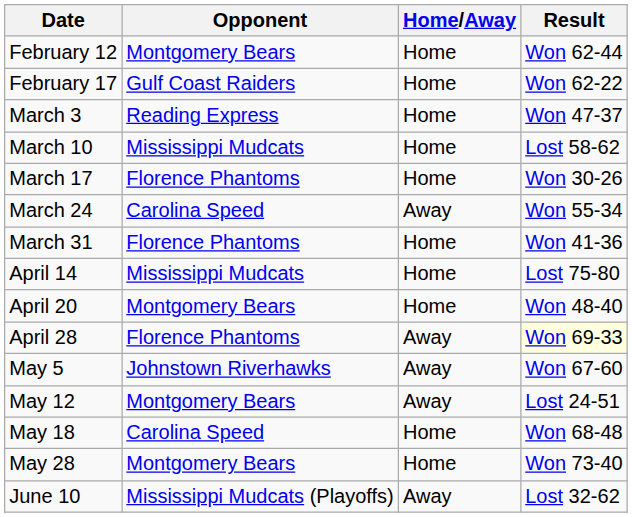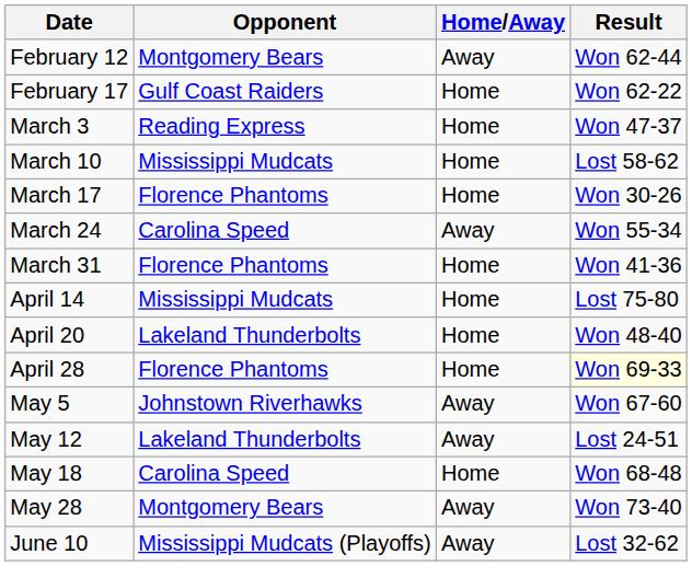 <table class="wikitable">
 <tr>
 <th>Date</th>
 <th>Opponent</th>
 <th><a href='#'>Home</a>/<a href='#'>Away</a></th>
 <th>Result</th>
 </tr>
 <tr>
 <td>February 12</td>
 <td><a href='#'>Montgomery Bears</a></td>
-<td>Home</td>
+<td>Away</td>
 <td><a href='#'>Won</a> 62-44</td>
 </tr>
 <tr>
 <td>February 17</td>
 <td><a href='#'>Gulf Coast Raiders</a></td>
 <td>Home</td>
 <td><a href='#'>Won</a> 62-22</td>
 </tr>
 <tr>
 <td>March 3</td>
 <td><a href='#'>Reading Express</a></td>
 <td>Home</td>
 <td><a href='#'>Won</a> 47-37</td>
 </tr>
 <tr>
 <td>March 10</td>
 <td><a href='#'>Mississippi Mudcats</a></td>
 <td>Home</td>
 <td><a href='#'>Lost</a> 58-62</td>
 </tr>
 <tr>
 <td>March 17</td>
 <td><a href='#'>Florence Phantoms</a></td>
 <td>Home</td>
 <td><a href='#'>Won</a> 30-26</td>
 </tr>
 <tr>
 <td>March 24</td>
 <td><a href='#'>Carolina Speed</a></td>
 <td>Away</td>
 <td><a href='#'>Won</a> 55-34</td>
 </tr>
 <tr>
 <td>March 31</td>
 <td><a href='#'>Florence Phantoms</a></td>
 <td>Home</td>
 <td><a href='#'>Won</a> 41-36</td>
 </tr>
 <tr>
 <td>April 14</td>
 <td><a href='#'>Mississippi Mudcats</a></td>
 <td>Home</td>
 <td><a href='#'>Lost</a> 75-80</td>
 </tr>
 <tr>
 <td>April 20</td>
-<td><a href='#'>Montgomery Bears</a></td>
+<td><a href='#'>Lakeland Thunderbolts</a></td>
 <td>Home</td>
 <td><a href='#'>Won</a> 48-40</td>
 </tr>
 <tr>
 <td>April 28</td>
 <td><a href='#'>Florence Phantoms</a></td>
-<td>Away</td>
+<td>Home</td>
 <td style="background: lightyellow;"><a href='#'>Won</a> 69-33</td>
 </tr>
 <tr>
 <td>May 5</td>
 <td><a href='#'>Johnstown Riverhawks</a></td>
 <td>Away</td>
 <td><a href='#'>Won</a> 67-60</td>
 </tr>
 <tr>
 <td>May 12</td>
-<td><a href='#'>Montgomery Bears</a></td>
+<td><a href='#'>Lakeland Thunderbolts</a></td>
 <td>Away</td>
 <td><a href='#'>Lost</a> 24-51</td>
 </tr>
 <tr>
 <td>May 18</td>
 <td><a href='#'>Carolina Speed</a></td>
 <td>Home</td>
 <td><a href='#'>Won</a> 68-48</td>
 </tr>
 <tr>
 <td>May 28</td>
 <td><a href='#'>Montgomery Bears</a></td>
-<td>Home</td>
+<td>Away</td>
 <td><a href='#'>Won</a> 73-40</td>
 </tr>
 <tr>
 <td>June 10</td>
 <td><a href='#'>Mississippi Mudcats</a> (Playoffs)</td>
 <td>Away</td>
 <td><a href='#'>Lost</a> 32-62</td>
 </tr>
 </table>
